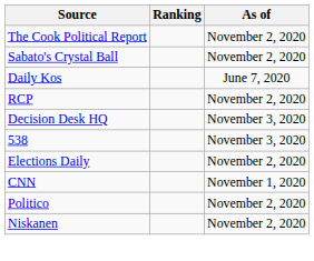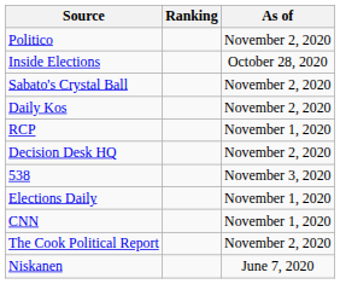 <table class="wikitable" style="text-align:center">
 <tr>
 <th>Source</th>
 <th>Ranking</th>
 <th>As of</th>
 </tr>
 <tr>
-<td align=left><a href='#'>The Cook Political Report</a></td>
+<td align="left"><a href='#'>Politico</a></td>
 <td></td>
 <td>November 2, 2020</td>
+</tr>
+<tr>
+<td align=left><a href='#'>Inside Elections</a></td>
+<td></td>
+<td>October 28, 2020</td>
 </tr>
 <tr>
 <td align=left><a href='#'>Sabato's Crystal Ball</a></td>
 <td></td>
 <td>November 2, 2020</td>
 </tr>
 <tr>
 <td align="left"><a href='#'>Daily Kos</a></td>
 <td></td>
-<td>June 7, 2020</td>
+<td>November 2, 2020</td>
 </tr>
 <tr>
 <td align="left"><a href='#'>RCP</a></td>
 <td></td>
-<td>November 2, 2020</td>
+<td>November 1, 2020</td>
 </tr>
 <tr>
 <td align="left"><a href='#'>Decision Desk HQ</a></td>
 <td></td>
-<td>November 3, 2020</td>
+<td>November 2, 2020</td>
 </tr>
 <tr>
 <td align="left"><a href='#'>538</a></td>
 <td></td>
 <td>November 3, 2020</td>
 </tr>
 <tr>
 <td align="left"><a href='#'>Elections Daily</a></td>
 <td></td>
-<td>November 2, 2020</td>
+<td>November 1, 2020</td>
 </tr>
 <tr>
 <td align="left"><a href='#'>CNN</a></td>
 <td></td>
 <td>November 1, 2020</td>
 </tr>
 <tr>
-<td align="left"><a href='#'>Politico</a></td>
+<td align=left><a href='#'>The Cook Political Report</a></td>
 <td></td>
 <td>November 2, 2020</td>
 </tr>
 <tr>
 <td align="left"><a href='#'>Niskanen</a></td>
 <td></td>
-<td>November 2, 2020</td>
+<td>June 7, 2020</td>
 </tr>
 </table>
